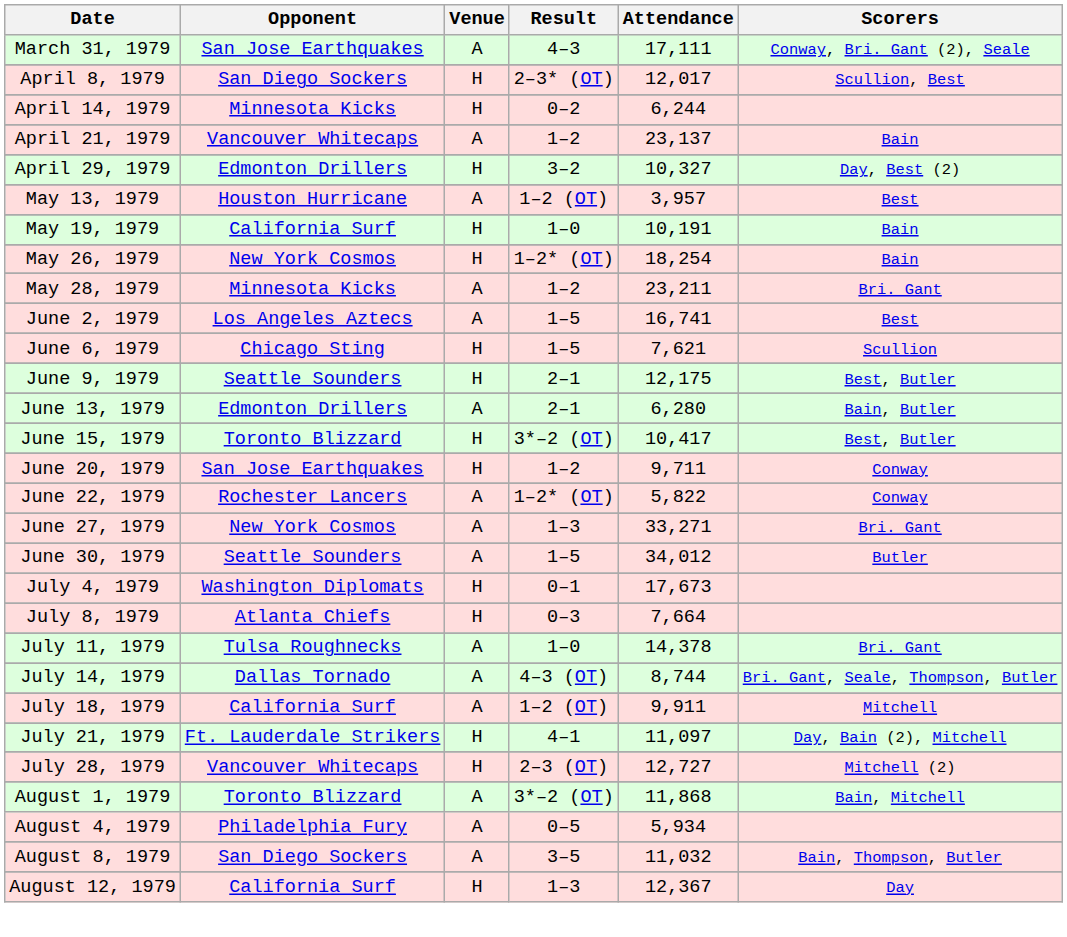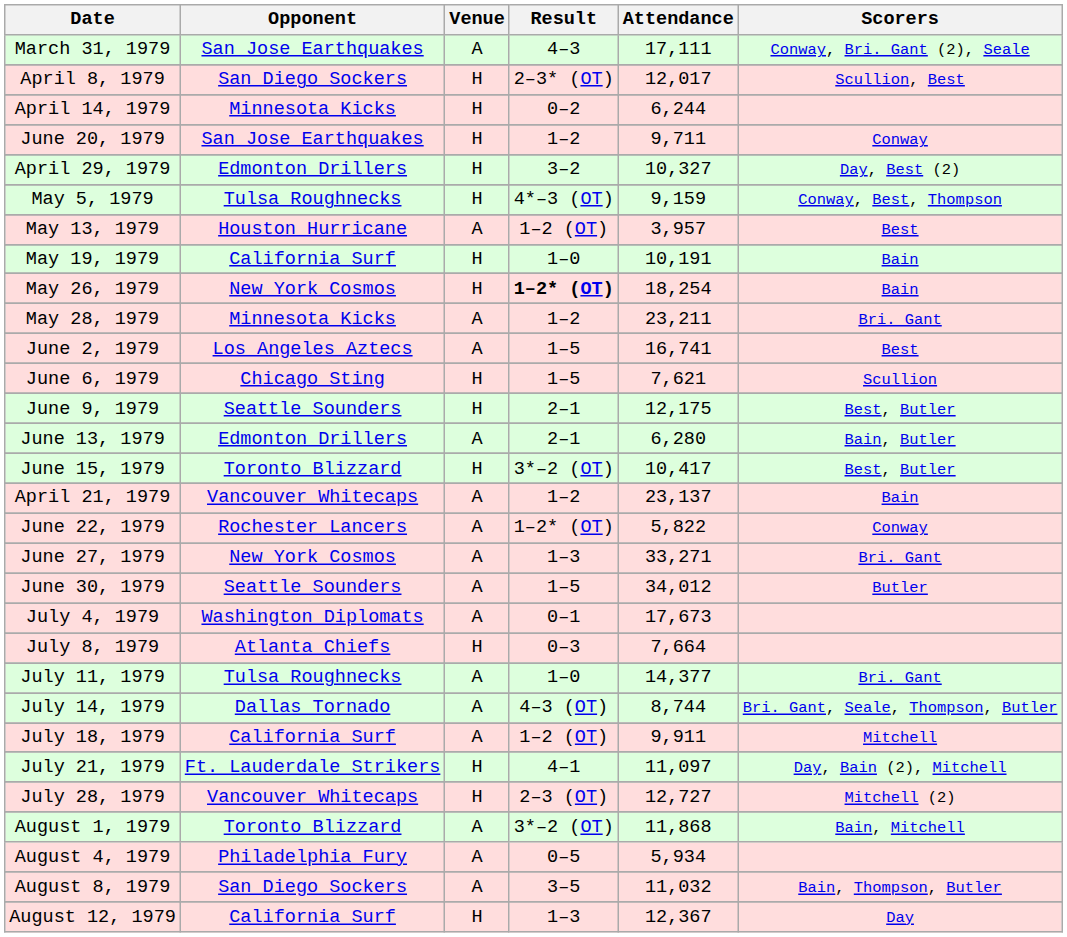 <table class="wikitable" style="font-size:95%; text-align:center">
 <tr>
 <th>Date</th>
 <th>Opponent</th>
 <th>Venue</th>
 <th>Result</th>
 <th>Attendance</th>
 <th>Scorers</th>
 </tr>
 <tr bgcolor="#ddffdd">
 <td>March 31, 1979</td>
 <td><a href='#'>San Jose Earthquakes</a></td>
 <td>A</td>
 <td>4–3</td>
 <td>17,111</td>
 <td><small><a href='#'>Conway</a>, <a href='#'>Bri. Gant</a> (2), <a href='#'>Seale</a></small></td>
 </tr>
 <tr>
 </tr>
 <tr bgcolor="#ffdddd">
 <td>April 8, 1979</td>
 <td><a href='#'>San Diego Sockers</a></td>
 <td>H</td>
 <td>2–3* (<a href='#'>OT</a>)</td>
 <td>12,017</td>
 <td><small><a href='#'>Scullion</a>, <a href='#'>Best</a></small></td>
 </tr>
 <tr>
 </tr>
 <tr bgcolor="#ffdddd">
 <td>April 14, 1979</td>
 <td><a href='#'>Minnesota Kicks</a></td>
 <td>H</td>
 <td>0–2</td>
 <td>6,244</td>
 <td></td>
 </tr>
 <tr>
 </tr>
 <tr bgcolor="#ffdddd">
-<td>April 21, 1979</td>
-<td><a href='#'>Vancouver Whitecaps</a></td>
-<td>A</td>
+<td>June 20, 1979</td>
+<td><a href='#'>San Jose Earthquakes</a></td>
+<td>H</td>
 <td>1–2</td>
-<td>23,137</td>
-<td><small><a href='#'>Bain</a></small></td>
+<td>9,711</td>
+<td><small><a href='#'>Conway</a></small></td>
 </tr>
 <tr>
 </tr>
 <tr bgcolor="#ddffdd">
 <td>April 29, 1979</td>
 <td><a href='#'>Edmonton Drillers</a></td>
 <td>H</td>
 <td>3–2</td>
 <td>10,327</td>
 <td><small><a href='#'>Day</a>, <a href='#'>Best</a> (2)</small></td>
 </tr>
 <tr>
+</tr>
+<tr bgcolor="#ddffdd">
+<td>May 5, 1979</td>
+<td><a href='#'>Tulsa Roughnecks</a></td>
+<td>H</td>
+<td>4*–3 (<a href='#'>OT</a>)</td>
+<td>9,159</td>
+<td><small><a href='#'>Conway</a>, <a href='#'>Best</a>, <a href='#'>Thompson</a></small></td>
 </tr>
 <tr>
 </tr>
 <tr bgcolor="#ffdddd">
 <td>May 13, 1979</td>
 <td><a href='#'>Houston Hurricane</a></td>
 <td>A</td>
 <td>1–2 (<a href='#'>OT</a>)</td>
 <td>3,957</td>
 <td><small><a href='#'>Best</a></small></td>
 </tr>
 <tr>
 </tr>
 <tr bgcolor="#ddffdd">
 <td>May 19, 1979</td>
 <td><a href='#'>California Surf</a></td>
 <td>H</td>
 <td>1–0</td>
 <td>10,191</td>
 <td><small><a href='#'>Bain</a></small></td>
 </tr>
 <tr>
 </tr>
 <tr bgcolor="#ffdddd">
 <td>May 26, 1979</td>
 <td><a href='#'>New York Cosmos</a></td>
 <td>H</td>
-<td>1–2* (<a href='#'>OT</a>)</td>
+<td><strong>1–2* (<a href='#'>OT</a>)</strong></td>
 <td>18,254</td>
 <td><small><a href='#'>Bain</a></small></td>
 </tr>
 <tr>
 </tr>
 <tr bgcolor="#ffdddd">
 <td>May 28, 1979</td>
 <td><a href='#'>Minnesota Kicks</a></td>
 <td>A</td>
 <td>1–2</td>
 <td>23,211</td>
 <td><small><a href='#'>Bri. Gant</a></small></td>
 </tr>
 <tr>
 </tr>
 <tr bgcolor="#ffdddd">
 <td>June 2, 1979</td>
 <td><a href='#'>Los Angeles Aztecs</a></td>
 <td>A</td>
 <td>1–5</td>
 <td>16,741</td>
 <td><small><a href='#'>Best</a></small></td>
 </tr>
 <tr>
 </tr>
 <tr bgcolor="#ffdddd">
 <td>June 6, 1979</td>
 <td><a href='#'>Chicago Sting</a></td>
 <td>H</td>
 <td>1–5</td>
 <td>7,621</td>
 <td><small><a href='#'>Scullion</a></small></td>
 </tr>
 <tr>
 </tr>
 <tr bgcolor="#ddffdd">
 <td>June 9, 1979</td>
 <td><a href='#'>Seattle Sounders</a></td>
 <td>H</td>
 <td>2–1</td>
 <td>12,175</td>
 <td><small><a href='#'>Best</a>, <a href='#'>Butler</a></small></td>
 </tr>
 <tr>
 </tr>
 <tr bgcolor="#ddffdd">
 <td>June 13, 1979</td>
 <td><a href='#'>Edmonton Drillers</a></td>
 <td>A</td>
 <td>2–1</td>
 <td>6,280</td>
 <td><small><a href='#'>Bain</a>, <a href='#'>Butler</a></small></td>
 </tr>
 <tr>
 </tr>
 <tr bgcolor="#ddffdd">
 <td>June 15, 1979</td>
 <td><a href='#'>Toronto Blizzard</a></td>
 <td>H</td>
 <td>3*–2 (<a href='#'>OT</a>)</td>
 <td>10,417</td>
 <td><small><a href='#'>Best</a>, <a href='#'>Butler</a></small></td>
 </tr>
 <tr>
 </tr>
 <tr bgcolor="#ffdddd">
-<td>June 20, 1979</td>
-<td><a href='#'>San Jose Earthquakes</a></td>
-<td>H</td>
+<td>April 21, 1979</td>
+<td><a href='#'>Vancouver Whitecaps</a></td>
+<td>A</td>
 <td>1–2</td>
-<td>9,711</td>
-<td><small><a href='#'>Conway</a></small></td>
+<td>23,137</td>
+<td><small><a href='#'>Bain</a></small></td>
 </tr>
 <tr>
 </tr>
 <tr bgcolor="#ffdddd">
 <td>June 22, 1979</td>
 <td><a href='#'>Rochester Lancers</a></td>
 <td>A</td>
 <td>1–2* (<a href='#'>OT</a>)</td>
 <td>5,822</td>
 <td><small><a href='#'>Conway</a></small></td>
 </tr>
 <tr>
 </tr>
 <tr bgcolor="#ffdddd">
 <td>June 27, 1979</td>
 <td><a href='#'>New York Cosmos</a></td>
 <td>A</td>
 <td>1–3</td>
 <td>33,271</td>
 <td><small><a href='#'>Bri. Gant</a></small></td>
 </tr>
 <tr>
 </tr>
 <tr bgcolor="#ffdddd">
 <td>June 30, 1979</td>
 <td><a href='#'>Seattle Sounders</a></td>
 <td>A</td>
 <td>1–5</td>
 <td>34,012</td>
 <td><small><a href='#'>Butler</a></small></td>
 </tr>
 <tr>
 </tr>
 <tr bgcolor="#ffdddd">
 <td>July 4, 1979</td>
 <td><a href='#'>Washington Diplomats</a></td>
-<td>H</td>
+<td>A</td>
 <td>0–1</td>
 <td>17,673</td>
 <td></td>
 </tr>
 <tr>
 </tr>
 <tr bgcolor="#ffdddd">
 <td>July 8, 1979</td>
 <td><a href='#'>Atlanta Chiefs</a></td>
 <td>H</td>
 <td>0–3</td>
 <td>7,664</td>
 <td></td>
 </tr>
 <tr>
 </tr>
 <tr bgcolor="#ddffdd">
 <td>July 11, 1979</td>
 <td><a href='#'>Tulsa Roughnecks</a></td>
 <td>A</td>
 <td>1–0</td>
-<td>14,378</td>
+<td>14,377</td>
 <td><small><a href='#'>Bri. Gant</a></small></td>
 </tr>
 <tr>
 </tr>
 <tr bgcolor="#ddffdd">
 <td>July 14, 1979</td>
 <td><a href='#'>Dallas Tornado</a></td>
 <td>A</td>
 <td>4–3 (<a href='#'>OT</a>)</td>
 <td>8,744</td>
 <td><small><a href='#'>Bri. Gant</a>, <a href='#'>Seale</a>, <a href='#'>Thompson</a>, <a href='#'>Butler</a></small></td>
 </tr>
 <tr>
 </tr>
 <tr bgcolor="#ffdddd">
 <td>July 18, 1979</td>
 <td><a href='#'>California Surf</a></td>
 <td>A</td>
 <td>1–2 (<a href='#'>OT</a>)</td>
 <td>9,911</td>
 <td><small><a href='#'>Mitchell</a></small></td>
 </tr>
 <tr>
 </tr>
 <tr bgcolor="#ddffdd">
 <td>July 21, 1979</td>
 <td><a href='#'>Ft. Lauderdale Strikers</a></td>
 <td>H</td>
 <td>4–1</td>
 <td>11,097</td>
 <td><small><a href='#'>Day</a>, <a href='#'>Bain</a> (2), <a href='#'>Mitchell</a></small></td>
 </tr>
 <tr>
 </tr>
 <tr bgcolor="#ffdddd">
 <td>July 28, 1979</td>
 <td><a href='#'>Vancouver Whitecaps</a></td>
 <td>H</td>
 <td>2–3 (<a href='#'>OT</a>)</td>
 <td>12,727</td>
 <td><small><a href='#'>Mitchell</a> (2)</small></td>
 </tr>
 <tr>
 </tr>
 <tr bgcolor="#ddffdd">
 <td>August 1, 1979</td>
 <td><a href='#'>Toronto Blizzard</a></td>
 <td>A</td>
 <td>3*–2 (<a href='#'>OT</a>)</td>
 <td>11,868</td>
 <td><small><a href='#'>Bain</a>, <a href='#'>Mitchell</a></small></td>
 </tr>
 <tr bgcolor="#ffdddd">
 <td>August 4, 1979</td>
 <td><a href='#'>Philadelphia Fury</a></td>
 <td>A</td>
 <td>0–5</td>
 <td>5,934</td>
 <td></td>
 </tr>
 <tr>
 </tr>
 <tr bgcolor="#ffdddd">
 <td>August 8, 1979</td>
 <td><a href='#'>San Diego Sockers</a></td>
 <td>A</td>
 <td>3–5</td>
 <td>11,032</td>
 <td><small><a href='#'>Bain</a>, <a href='#'>Thompson</a>, <a href='#'>Butler</a></small></td>
 </tr>
 <tr>
 </tr>
 <tr bgcolor="#ffdddd">
 <td>August 12, 1979</td>
 <td><a href='#'>California Surf</a></td>
 <td>H</td>
 <td>1–3</td>
 <td>12,367</td>
 <td><small><a href='#'>Day</a></small></td>
 </tr>
 </table>
